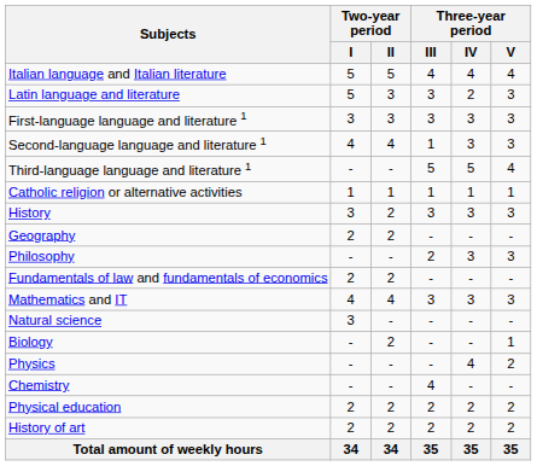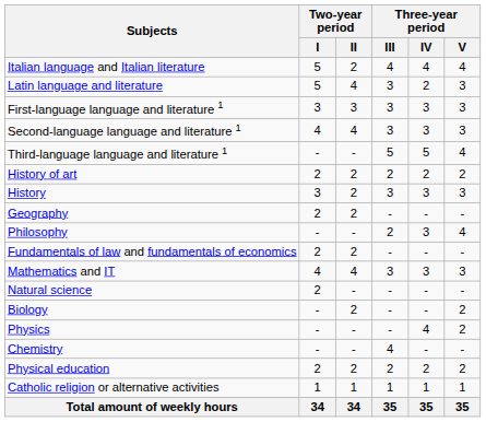 <table class="wikitable">
 <tr>
 <th rowspan="2">Subjects</th>
 <th colspan="2">Two-year period</th>
 <th colspan="3">Three-year period</th>
 </tr>
 <tr>
 <th width="40">I</th>
 <th width="40">II</th>
 <th width="40">III</th>
 <th width="40">IV</th>
 <th width="40">V</th>
 </tr>
 <tr align="center">
 <td align="left"><a href='#'>Italian language</a> and <a href='#'>Italian literature</a></td>
 <td>5</td>
-<td>5</td>
+<td>2</td>
 <td>4</td>
 <td>4</td>
 <td>4</td>
 </tr>
 <tr align="center">
 <td align="left"><a href='#'>Latin language and literature</a></td>
 <td>5</td>
-<td>3</td>
+<td>4</td>
 <td>3</td>
 <td>2</td>
 <td>3</td>
 </tr>
 <tr align="center">
 <td align="left">First-language language and literature <sup>1</sup></td>
 <td>3</td>
 <td>3</td>
 <td>3</td>
 <td>3</td>
 <td>3</td>
 </tr>
 <tr align="center">
 <td align="left">Second-language language and literature <sup>1</sup></td>
 <td>4</td>
 <td>4</td>
-<td>1</td>
+<td>3</td>
 <td>3</td>
 <td>3</td>
 </tr>
 <tr align="center">
 <td align="left">Third-language language and literature <sup>1</sup></td>
 <td>-</td>
 <td>-</td>
 <td>5</td>
 <td>5</td>
 <td>4</td>
 </tr>
 <tr align="center">
-<td align="left"><a href='#'>Catholic religion</a> or alternative activities</td>
-<td>1</td>
-<td>1</td>
-<td>1</td>
-<td>1</td>
-<td>1</td>
+<td align="left"><a href='#'>History of art</a></td>
+<td>2</td>
+<td>2</td>
+<td>2</td>
+<td>2</td>
+<td>2</td>
 </tr>
 <tr align="center">
 <td align="left"><a href='#'>History</a></td>
 <td>3</td>
 <td>2</td>
 <td>3</td>
 <td>3</td>
 <td>3</td>
 </tr>
 <tr align="center">
 <td align="left"><a href='#'>Geography</a></td>
 <td>2</td>
 <td>2</td>
 <td>-</td>
 <td>-</td>
 <td>-</td>
 </tr>
 <tr align="center">
 <td align="left"><a href='#'>Philosophy</a></td>
 <td>-</td>
 <td>-</td>
 <td>2</td>
 <td>3</td>
-<td>3</td>
+<td>4</td>
 </tr>
 <tr align="center">
 <td align="left"><a href='#'>Fundamentals of law</a> and <a href='#'>fundamentals of economics</a></td>
 <td>2</td>
 <td>2</td>
 <td>-</td>
 <td>-</td>
 <td>-</td>
 </tr>
 <tr align="center">
 <td align="left"><a href='#'>Mathematics</a> and <a href='#'>IT</a></td>
 <td>4</td>
 <td>4</td>
 <td>3</td>
 <td>3</td>
 <td>3</td>
 </tr>
 <tr align="center">
 <td align="left"><a href='#'>Natural science</a></td>
-<td>3</td>
+<td>2</td>
 <td>-</td>
 <td>-</td>
 <td>-</td>
 <td>-</td>
 </tr>
 <tr align="center">
 <td align="left"><a href='#'>Biology</a></td>
 <td>-</td>
 <td>2</td>
 <td>-</td>
 <td>-</td>
-<td>1</td>
+<td>2</td>
 </tr>
 <tr align="center">
 <td align="left"><a href='#'>Physics</a></td>
 <td>-</td>
 <td>-</td>
 <td>-</td>
 <td>4</td>
 <td>2</td>
 </tr>
 <tr align="center">
 <td align="left"><a href='#'>Chemistry</a></td>
 <td>-</td>
 <td>-</td>
 <td>4</td>
 <td>-</td>
 <td>-</td>
 </tr>
 <tr align="center">
 <td align="left"><a href='#'>Physical education</a></td>
 <td>2</td>
 <td>2</td>
 <td>2</td>
 <td>2</td>
 <td>2</td>
 </tr>
 <tr align="center">
-<td align="left"><a href='#'>History of art</a></td>
-<td>2</td>
-<td>2</td>
-<td>2</td>
-<td>2</td>
-<td>2</td>
+<td align="left"><a href='#'>Catholic religion</a> or alternative activities</td>
+<td>1</td>
+<td>1</td>
+<td>1</td>
+<td>1</td>
+<td>1</td>
 </tr>
 <tr>
 <th>Total amount of weekly hours</th>
 <th>34</th>
 <th>34</th>
 <th>35</th>
 <th>35</th>
 <th>35</th>
 </tr>
 </table>
